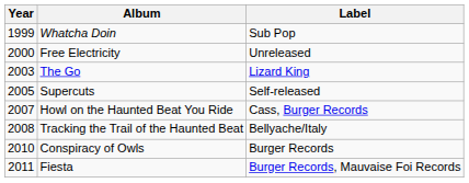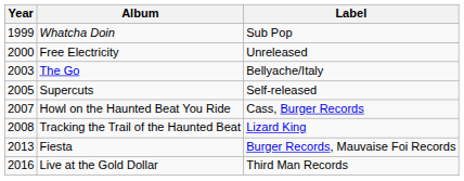 <table class="wikitable" border="1">
 <tr>
 <th>Year</th>
 <th>Album</th>
 <th>Label</th>
 </tr>
 <tr>
 <td align=center>1999</td>
 <td><em>Whatcha Doin<strong></td>
 <td>Sub Pop</td>
 </tr>
 <tr>
 <td align=center>2000</td>
 <td></em>Free Electricity<em></td>
 <td></em>Unreleased<em></td>
 </tr>
 <tr>
 <td align=center>2003</td>
 <td></em><a href='#'>The Go</a><em></td>
-<td><a href='#'>Lizard King</a></td>
+<td>Bellyache/Italy</td>
 </tr>
 <tr>
 <td align=center>2005</td>
 <td></em>Supercuts<em></td>
 <td></em>Self-released<em></td>
 </tr>
 <tr>
 <td align=center>2007</td>
 <td></em>Howl on the Haunted Beat You Ride<em></td>
 <td>Cass, <a href='#'>Burger Records</a></td>
 </tr>
 <tr>
 <td align=center>2008</td>
 <td></em>Tracking the Trail of the Haunted Beat<em></td>
-<td>Bellyache/Italy</td>
+<td><a href='#'>Lizard King</a></td>
 </tr>
 <tr>
-<td>2010</td>
-<td></em>Conspiracy of Owls<em></td>
-<td>Burger Records</td>
-</tr>
-<tr>
-<td align="center">2011</td>
+<td align="center">2013</td>
 <td></em>Fiesta<em></td>
 <td><a href='#'>Burger Records</a>, Mauvaise Foi Records</td>
 </tr>
+<tr>
+<td>2016</td>
+<td></em>Live at the Gold Dollar<em></td>
+<td>Third Man Records</td>
+</tr>
 </table>
